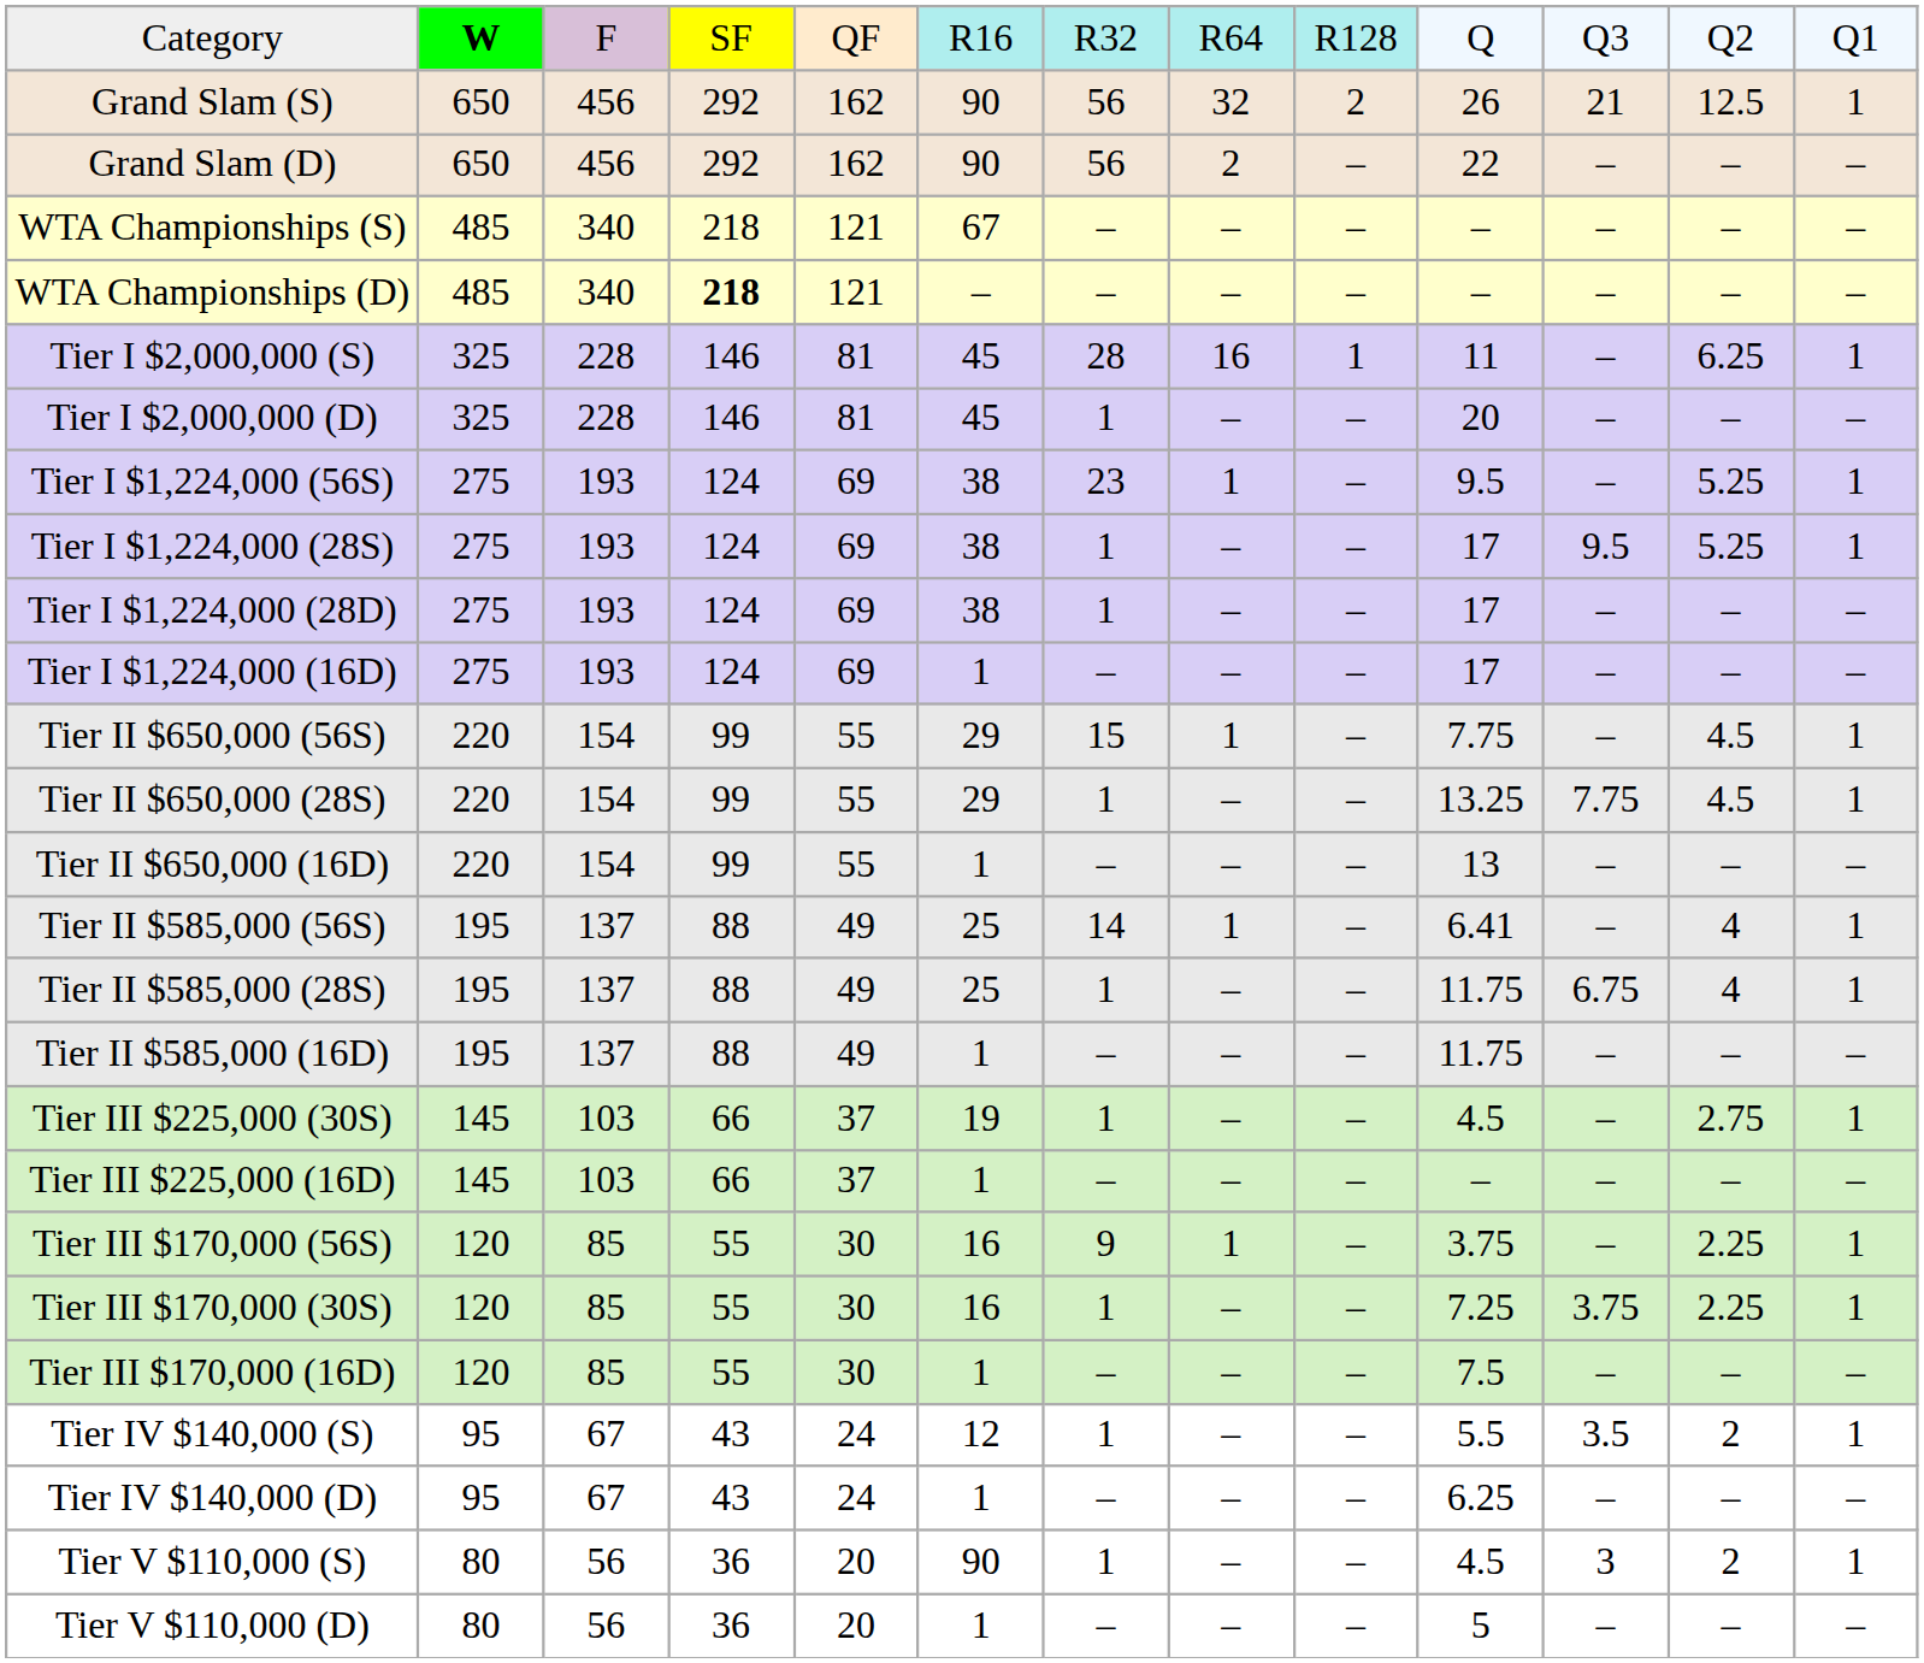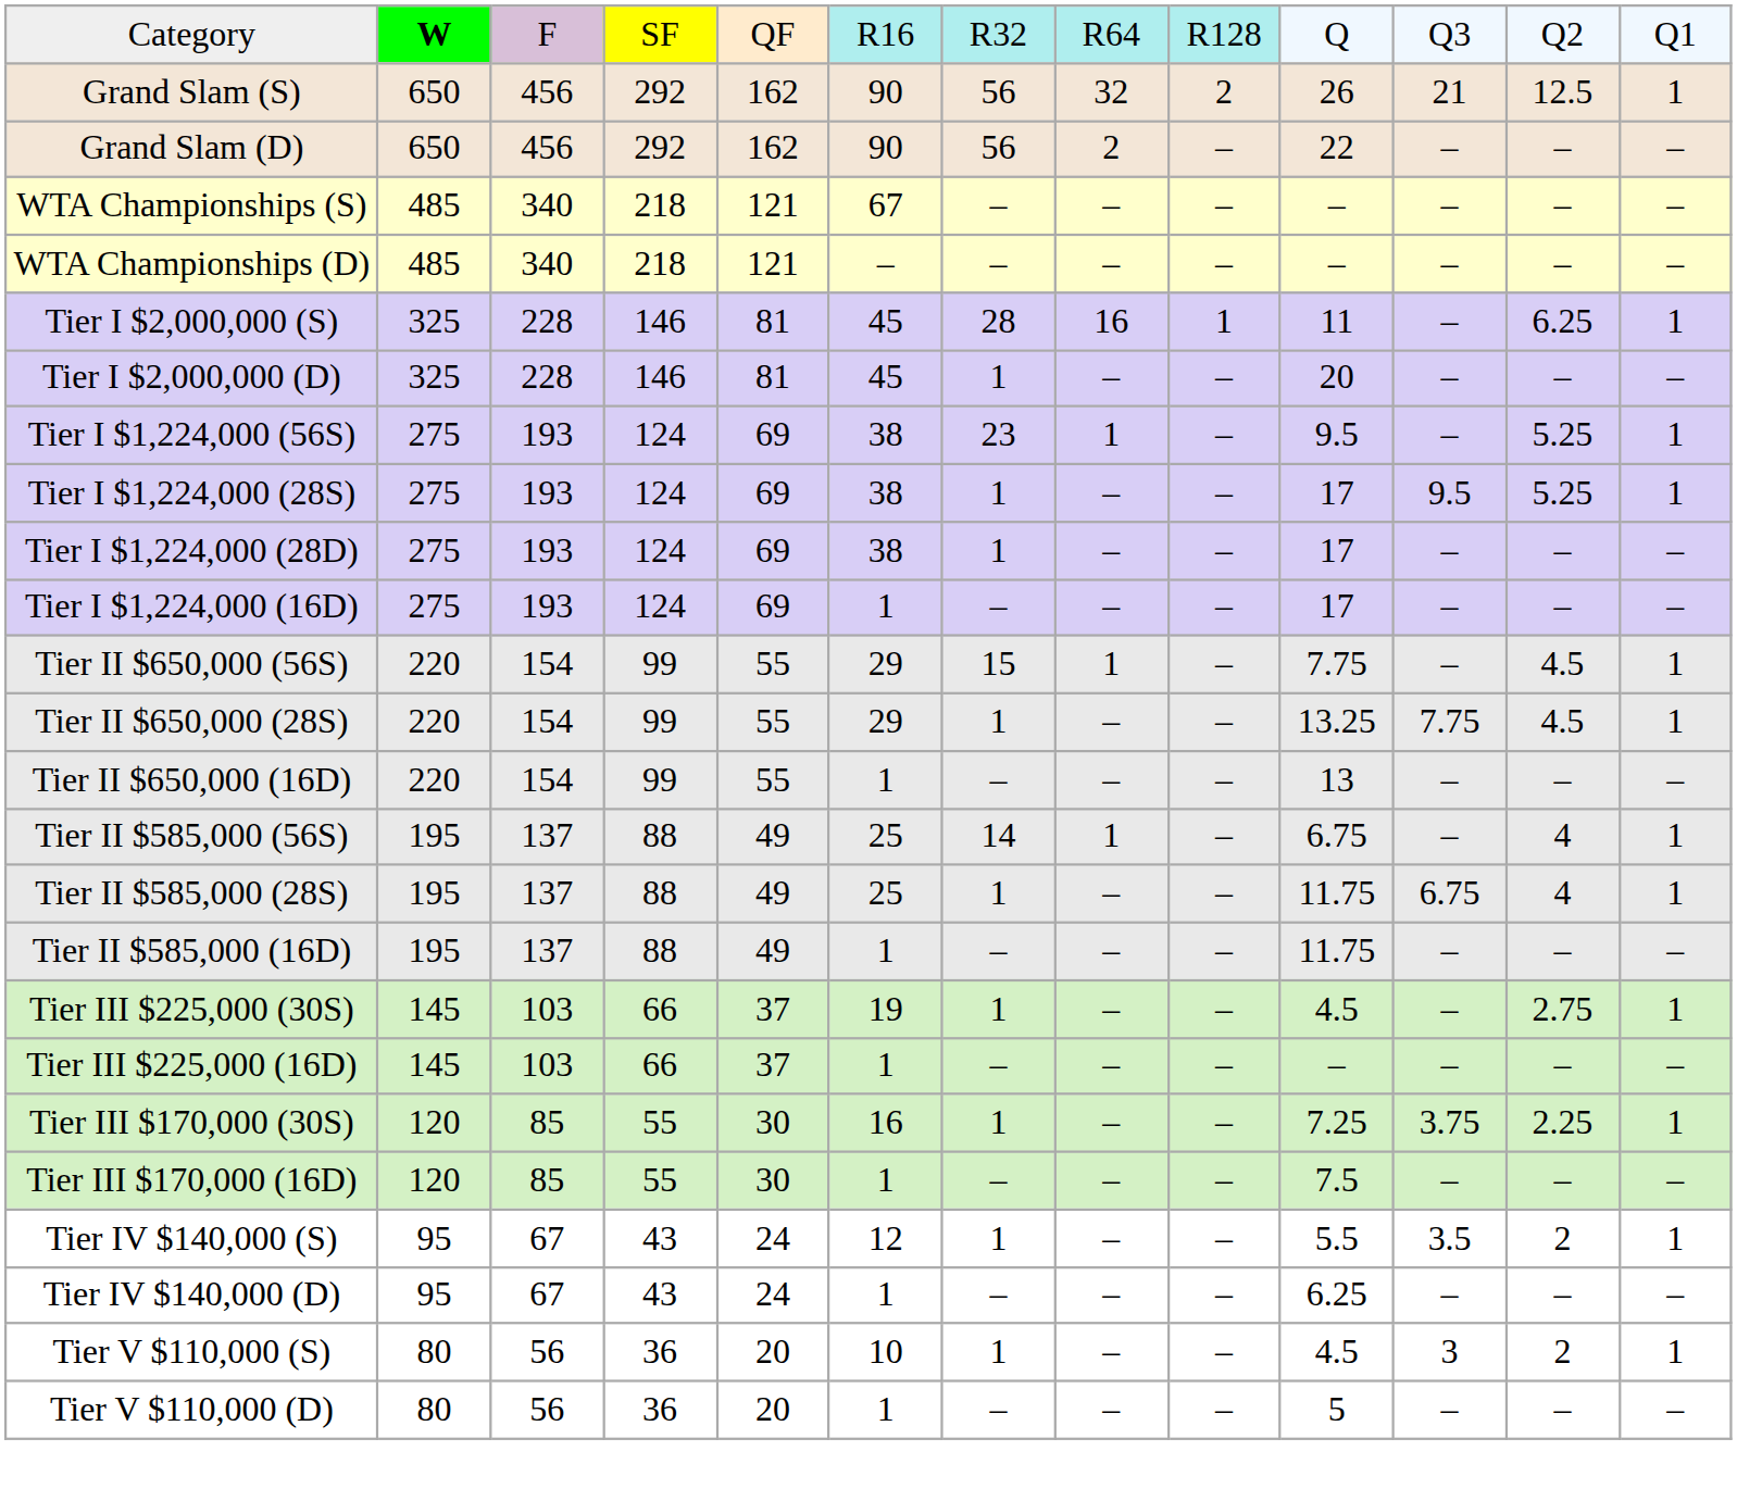 <table class="wikitable" style="font-size:90%">
 <tr align=center>
 <td bgcolor=#efefef>Category</td>
 <td width=40 bgcolor=lime><strong>W</strong></td>
 <td width=40 bgcolor=#D8BFD8>F</td>
 <td width=40 bgcolor=#FFFF00>SF</td>
 <td width=40 bgcolor=#ffebcd>QF</td>
 <td width=40 bgcolor=#afeeee>R16</td>
 <td width=40 bgcolor=#afeeee>R32</td>
 <td width=40 bgcolor=#afeeee>R64</td>
 <td width=40 bgcolor=#afeeee>R128</td>
 <td width=40 bgcolor=#F0F8FF>Q</td>
 <td width=40 bgcolor=#F0F8FF>Q3</td>
 <td width=40 bgcolor=#F0F8FF>Q2</td>
 <td width=40 bgcolor=#F0F8FF>Q1</td>
 </tr>
 <tr align=center bgcolor=#F3E6D7>
 <td>Grand Slam (S)</td>
 <td>650</td>
 <td>456</td>
 <td>292</td>
 <td>162</td>
 <td>90</td>
 <td>56</td>
 <td>32</td>
 <td>2</td>
 <td>26</td>
 <td>21</td>
 <td>12.5</td>
 <td>1</td>
 </tr>
 <tr align=center bgcolor=#F3E6D7>
 <td>Grand Slam (D)</td>
 <td>650</td>
 <td>456</td>
 <td>292</td>
 <td>162</td>
 <td>90</td>
 <td>56</td>
 <td>2</td>
 <td>–</td>
 <td>22</td>
 <td>–</td>
 <td>–</td>
 <td>–</td>
 </tr>
 <tr align=center bgcolor=#ffffcc>
 <td>WTA Championships (S)</td>
 <td>485</td>
 <td>340</td>
 <td>218</td>
 <td>121</td>
 <td>67</td>
 <td>–</td>
 <td>–</td>
 <td>–</td>
 <td>–</td>
 <td>–</td>
 <td>–</td>
 <td>–</td>
 </tr>
 <tr align=center bgcolor=#ffffcc>
 <td>WTA Championships (D)</td>
 <td>485</td>
 <td>340</td>
-<td><strong>218</strong></td>
+<td>218</td>
 <td>121</td>
 <td>–</td>
 <td>–</td>
 <td>–</td>
 <td>–</td>
 <td>–</td>
 <td>–</td>
 <td>–</td>
 <td>–</td>
 </tr>
 <tr align=center bgcolor=#D8CEF6>
 <td>Tier I $2,000,000 (S)</td>
 <td>325</td>
 <td>228</td>
 <td>146</td>
 <td>81</td>
 <td>45</td>
 <td>28</td>
 <td>16</td>
 <td>1</td>
 <td>11</td>
 <td>–</td>
 <td>6.25</td>
 <td>1</td>
 </tr>
 <tr align=center bgcolor=#D8CEF6>
 <td>Tier I $2,000,000 (D)</td>
 <td>325</td>
 <td>228</td>
 <td>146</td>
 <td>81</td>
 <td>45</td>
 <td>1</td>
 <td>–</td>
 <td>–</td>
 <td>20</td>
 <td>–</td>
 <td>–</td>
 <td>–</td>
 </tr>
 <tr align=center bgcolor=#D8CEF6>
 <td>Tier I $1,224,000 (56S)</td>
 <td>275</td>
 <td>193</td>
 <td>124</td>
 <td>69</td>
 <td>38</td>
 <td>23</td>
 <td>1</td>
 <td>–</td>
 <td>9.5</td>
 <td>–</td>
 <td>5.25</td>
 <td>1</td>
 </tr>
 <tr align=center bgcolor=#D8CEF6>
 <td>Tier I $1,224,000 (28S)</td>
 <td>275</td>
 <td>193</td>
 <td>124</td>
 <td>69</td>
 <td>38</td>
 <td>1</td>
 <td>–</td>
 <td>–</td>
 <td>17</td>
 <td>9.5</td>
 <td>5.25</td>
 <td>1</td>
 </tr>
 <tr align=center bgcolor=#D8CEF6>
 <td>Tier I $1,224,000 (28D)</td>
 <td>275</td>
 <td>193</td>
 <td>124</td>
 <td>69</td>
 <td>38</td>
 <td>1</td>
 <td>–</td>
 <td>–</td>
 <td>17</td>
 <td>–</td>
 <td>–</td>
 <td>–</td>
 </tr>
 <tr align=center bgcolor=#D8CEF6>
 <td>Tier I $1,224,000 (16D)</td>
 <td>275</td>
 <td>193</td>
 <td>124</td>
 <td>69</td>
 <td>1</td>
 <td>–</td>
 <td>–</td>
 <td>–</td>
 <td>17</td>
 <td>–</td>
 <td>–</td>
 <td>–</td>
 </tr>
 <tr align=center bgcolor=#E9E9E9>
 <td>Tier II $650,000 (56S)</td>
 <td>220</td>
 <td>154</td>
 <td>99</td>
 <td>55</td>
 <td>29</td>
 <td>15</td>
 <td>1</td>
 <td>–</td>
 <td>7.75</td>
 <td>–</td>
 <td>4.5</td>
 <td>1</td>
 </tr>
 <tr align=center bgcolor=#E9E9E9>
 <td>Tier II $650,000 (28S)</td>
 <td>220</td>
 <td>154</td>
 <td>99</td>
 <td>55</td>
 <td>29</td>
 <td>1</td>
 <td>–</td>
 <td>–</td>
 <td>13.25</td>
 <td>7.75</td>
 <td>4.5</td>
 <td>1</td>
 </tr>
 <tr align=center bgcolor=#E9E9E9>
 <td>Tier II $650,000 (16D)</td>
 <td>220</td>
 <td>154</td>
 <td>99</td>
 <td>55</td>
 <td>1</td>
 <td>–</td>
 <td>–</td>
 <td>–</td>
 <td>13</td>
 <td>–</td>
 <td>–</td>
 <td>–</td>
 </tr>
 <tr align=center bgcolor=#E9E9E9>
 <td>Tier II $585,000 (56S)</td>
 <td>195</td>
 <td>137</td>
 <td>88</td>
 <td>49</td>
 <td>25</td>
 <td>14</td>
 <td>1</td>
 <td>–</td>
-<td>6.41</td>
+<td>6.75</td>
 <td>–</td>
 <td>4</td>
 <td>1</td>
 </tr>
 <tr align=center bgcolor=#E9E9E9>
 <td>Tier II $585,000 (28S)</td>
 <td>195</td>
 <td>137</td>
 <td>88</td>
 <td>49</td>
 <td>25</td>
 <td>1</td>
 <td>–</td>
 <td>–</td>
 <td>11.75</td>
 <td>6.75</td>
 <td>4</td>
 <td>1</td>
 </tr>
 <tr align=center bgcolor=#E9E9E9>
 <td>Tier II $585,000 (16D)</td>
 <td>195</td>
 <td>137</td>
 <td>88</td>
 <td>49</td>
 <td>1</td>
 <td>–</td>
 <td>–</td>
 <td>–</td>
 <td>11.75</td>
 <td>–</td>
 <td>–</td>
 <td>–</td>
 </tr>
 <tr align=center bgcolor=#D4F1C5>
 <td>Tier III $225,000 (30S)</td>
 <td>145</td>
 <td>103</td>
 <td>66</td>
 <td>37</td>
 <td>19</td>
 <td>1</td>
 <td>–</td>
 <td>–</td>
 <td>4.5</td>
 <td>–</td>
 <td>2.75</td>
 <td>1</td>
 </tr>
 <tr align=center bgcolor=#D4F1C5>
 <td>Tier III $225,000 (16D)</td>
 <td>145</td>
 <td>103</td>
 <td>66</td>
 <td>37</td>
 <td>1</td>
 <td>–</td>
 <td>–</td>
 <td>–</td>
 <td>–</td>
 <td>–</td>
 <td>–</td>
 <td>–</td>
-</tr>
-<tr align=center bgcolor=#D4F1C5>
-<td>Tier III $170,000 (56S)</td>
-<td>120</td>
-<td>85</td>
-<td>55</td>
-<td>30</td>
-<td>16</td>
-<td>9</td>
-<td>1</td>
-<td>–</td>
-<td>3.75</td>
-<td>–</td>
-<td>2.25</td>
-<td>1</td>
 </tr>
 <tr align=center bgcolor=#D4F1C5>
 <td>Tier III $170,000 (30S)</td>
 <td>120</td>
 <td>85</td>
 <td>55</td>
 <td>30</td>
 <td>16</td>
 <td>1</td>
 <td>–</td>
 <td>–</td>
 <td>7.25</td>
 <td>3.75</td>
 <td>2.25</td>
 <td>1</td>
 </tr>
 <tr align=center bgcolor=#D4F1C5>
 <td>Tier III $170,000 (16D)</td>
 <td>120</td>
 <td>85</td>
 <td>55</td>
 <td>30</td>
 <td>1</td>
 <td>–</td>
 <td>–</td>
 <td>–</td>
 <td>7.5</td>
 <td>–</td>
 <td>–</td>
 <td>–</td>
 </tr>
 <tr align=center bgcolor=#ffffff>
 <td>Tier IV $140,000 (S)</td>
 <td>95</td>
 <td>67</td>
 <td>43</td>
 <td>24</td>
 <td>12</td>
 <td>1</td>
 <td>–</td>
 <td>–</td>
 <td>5.5</td>
 <td>3.5</td>
 <td>2</td>
 <td>1</td>
 </tr>
 <tr align=center bgcolor=#ffffff>
 <td>Tier IV $140,000 (D)</td>
 <td>95</td>
 <td>67</td>
 <td>43</td>
 <td>24</td>
 <td>1</td>
 <td>–</td>
 <td>–</td>
 <td>–</td>
 <td>6.25</td>
 <td>–</td>
 <td>–</td>
 <td>–</td>
 </tr>
 <tr align=center bgcolor=#ffffff>
 <td>Tier V $110,000 (S)</td>
 <td>80</td>
 <td>56</td>
 <td>36</td>
 <td>20</td>
-<td>90</td>
+<td>10</td>
 <td>1</td>
 <td>–</td>
 <td>–</td>
 <td>4.5</td>
 <td>3</td>
 <td>2</td>
 <td>1</td>
 </tr>
 <tr align=center bgcolor=#ffffff>
 <td>Tier V $110,000 (D)</td>
 <td>80</td>
 <td>56</td>
 <td>36</td>
 <td>20</td>
 <td>1</td>
 <td>–</td>
 <td>–</td>
 <td>–</td>
 <td>5</td>
 <td>–</td>
 <td>–</td>
 <td>–</td>
 </tr>
 </table>
